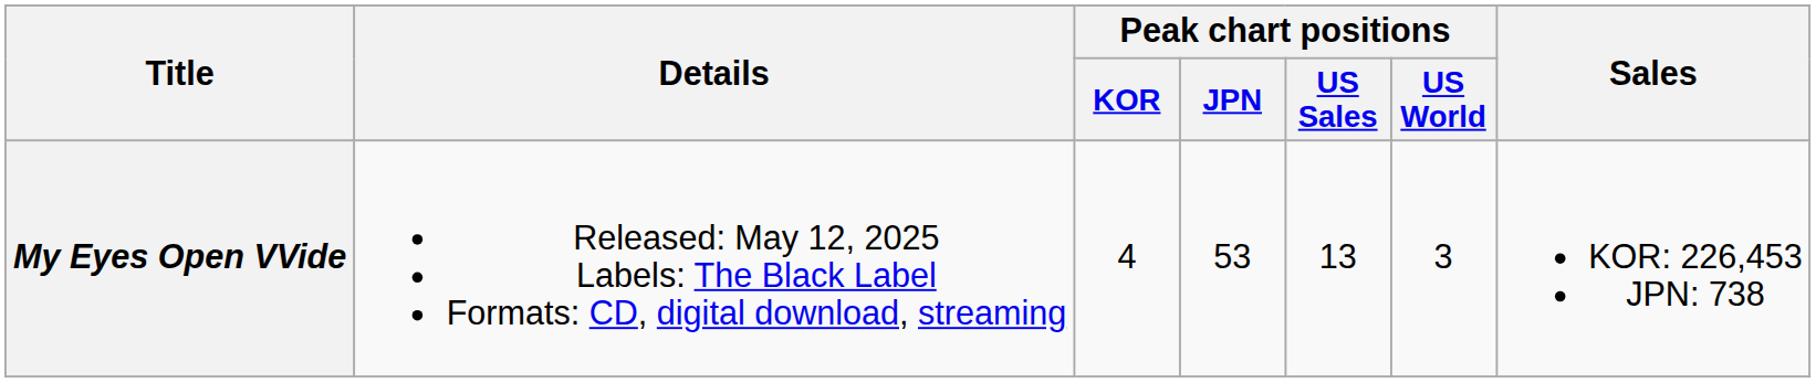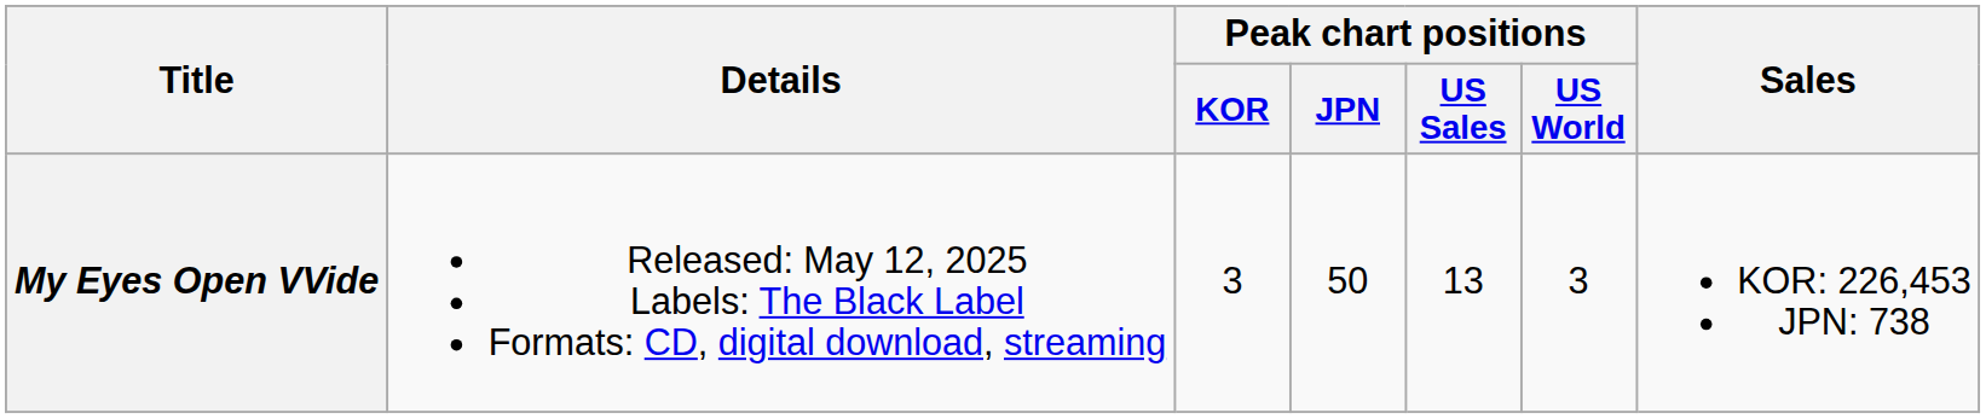 <table class="wikitable plainrowheaders" style="text-align:center">
 <tr>
 <th scope="col" rowspan="2">Title</th>
 <th scope="col" rowspan="2">Details</th>
 <th scope="col" colspan="4">Peak chart positions</th>
 <th scope="col" rowspan="2">Sales</th>
 </tr>
 <tr>
 <th scope="col" style="font-size:90%; width:3em"><a href='#'>KOR</a><br></th>
 <th scope="col" style="font-size:90%; width:3em"><a href='#'>JPN</a><br></th>
 <th scope="col" style="font-size:90%; width:3em"><a href='#'>US<br>Sales</a><br></th>
 <th scope="col" style="font-size:90%; width:3em"><a href='#'>US<br>World</a><br></th>
 </tr>
 <tr>
 <th scope="row"><em>My Eyes Open VVide</em></th>
 <td><br><ul><li>Released: May 12, 2025</li><li>Labels: <a href='#'>The Black Label</a></li><li>Formats: <a href='#'>CD</a>, <a href='#'>digital download</a>, <a href='#'>streaming</a></li></ul></td>
-<td>4</td>
-<td>53</td>
+<td>3</td>
+<td>50</td>
 <td>13</td>
 <td>3</td>
 <td><br><ul><li>KOR: 226,453</li><li>JPN: 738</li></ul></td>
 </tr>
 </table>
